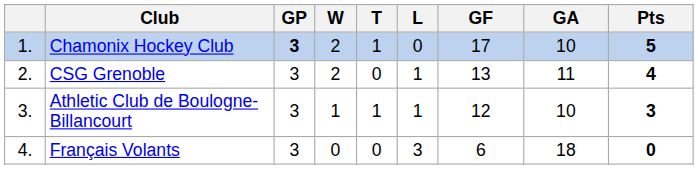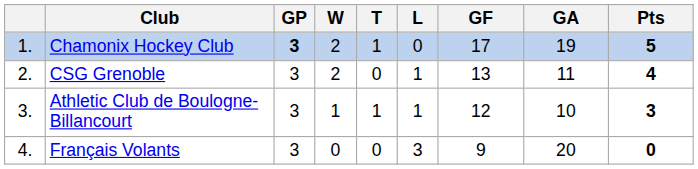 <table class="wikitable">
 <tr>
 <th width="30"></th>
 <th width="200">Club</th>
 <th width="30">GP</th>
 <th width="30">W</th>
 <th width="30">T</th>
 <th width="30">L</th>
 <th width="70">GF</th>
 <th width="70">GA</th>
 <th width="70">Pts</th>
 </tr>
 <tr bgcolor="#BCD2EE" align="center">
 <td>1.</td>
 <td align="left"><a href='#'>Chamonix Hockey Club</a></td>
 <td><strong>3</strong></td>
 <td>2</td>
 <td>1</td>
 <td>0</td>
 <td>17</td>
-<td>10</td>
+<td>19</td>
 <td><strong>5</strong></td>
 </tr>
 <tr bgcolor="#FFFFFF" align="center">
 <td>2.</td>
 <td align="left"><a href='#'>CSG Grenoble</a></td>
 <td>3</td>
 <td>2</td>
 <td>0</td>
 <td>1</td>
 <td>13</td>
 <td>11</td>
 <td><strong>4</strong></td>
 </tr>
 <tr bgcolor="#FFFFFF" align="center">
 <td>3.</td>
 <td align="left"><a href='#'>Athletic Club de Boulogne-Billancourt</a></td>
 <td>3</td>
 <td>1</td>
 <td>1</td>
 <td>1</td>
 <td>12</td>
 <td>10</td>
 <td><strong>3</strong></td>
 </tr>
 <tr bgcolor="#FFFFFF" align="center">
 <td>4.</td>
 <td align="left"><a href='#'>Français Volants</a></td>
 <td>3</td>
 <td>0</td>
 <td>0</td>
 <td>3</td>
-<td>6</td>
-<td>18</td>
+<td>9</td>
+<td>20</td>
 <td><strong>0</strong></td>
 </tr>
 </table>
